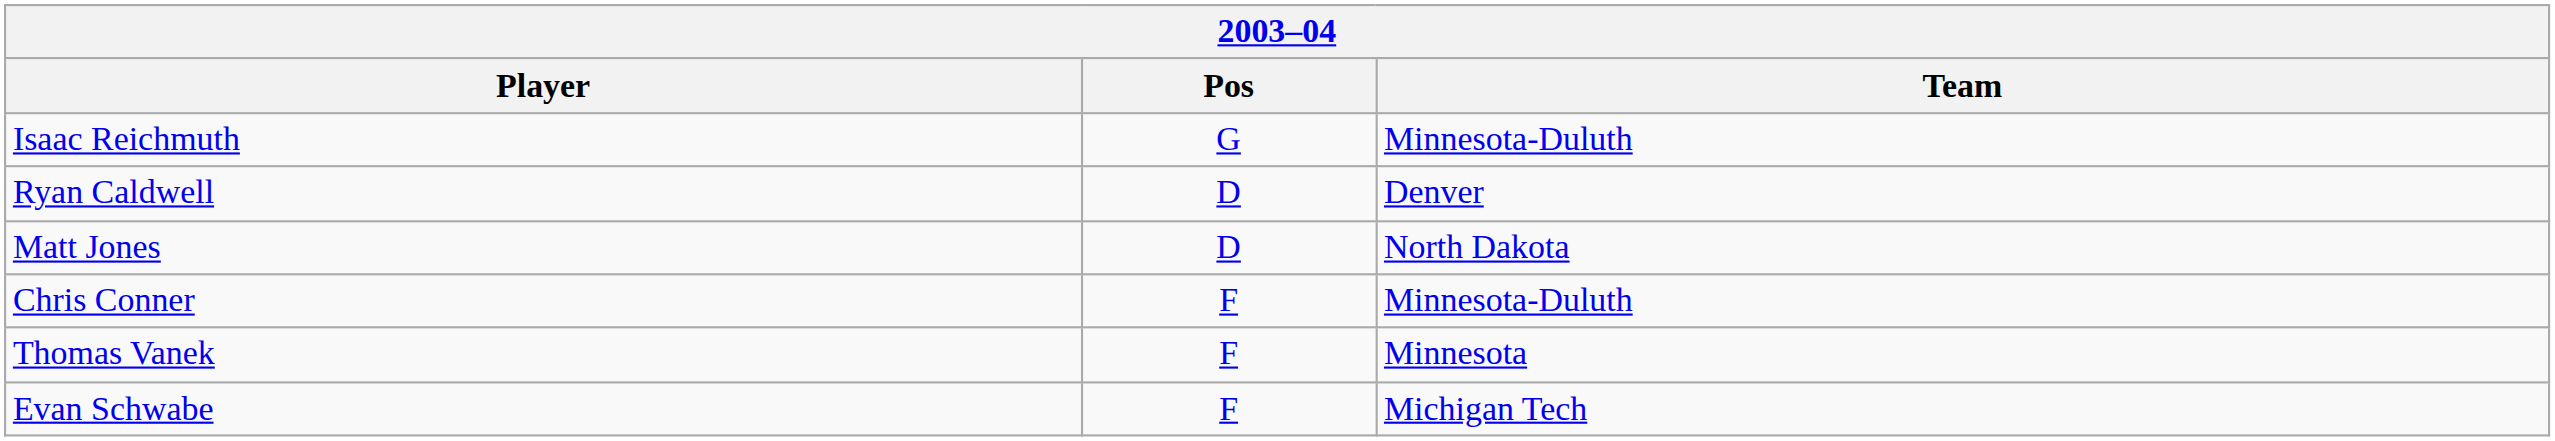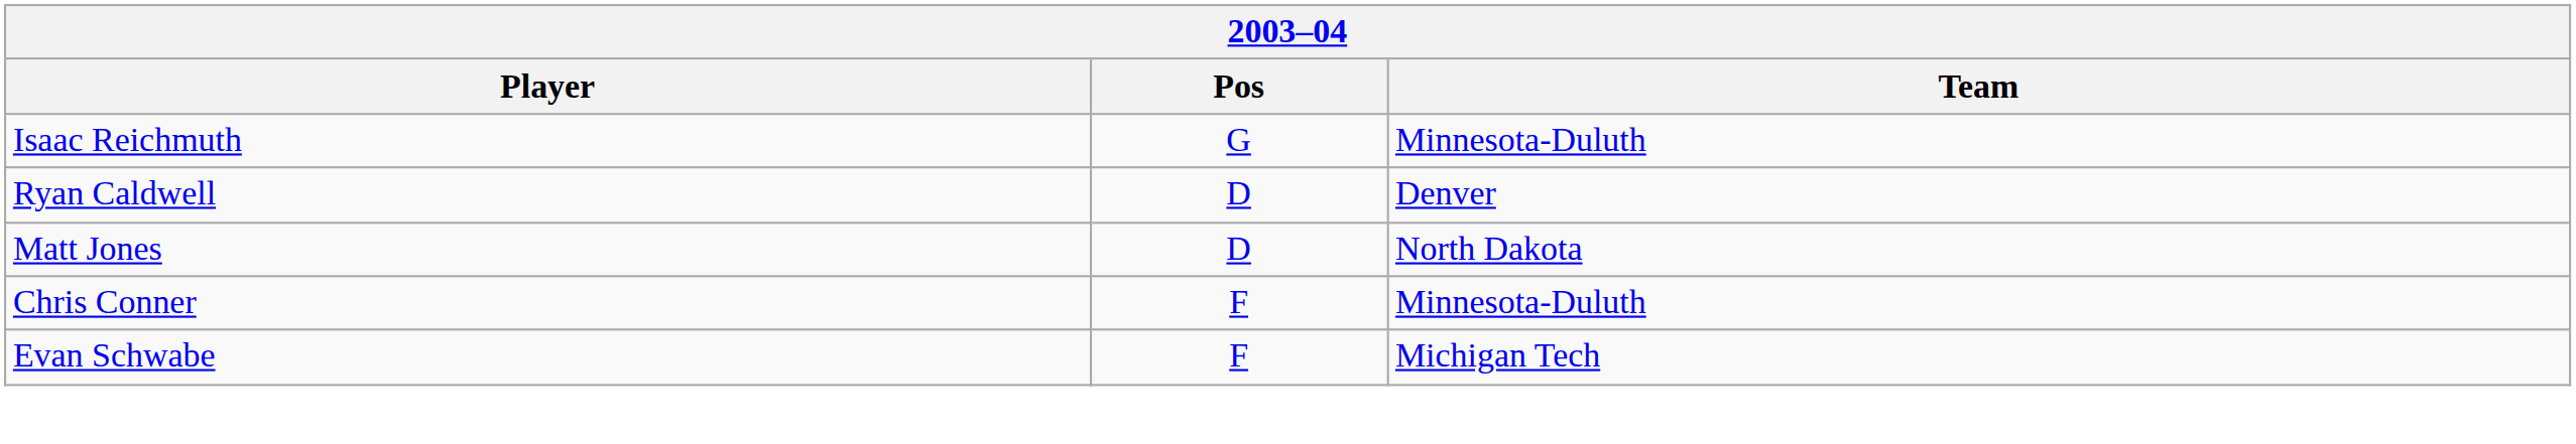 <table class="wikitable" width=95%>
 <tr>
 <th colspan=3><a href='#'>2003–04</a></th>
 </tr>
 <tr>
 <th>Player</th>
 <th>Pos</th>
 <th>Team</th>
 </tr>
 <tr>
 <td><a href='#'>Isaac Reichmuth</a></td>
 <td align=center><a href='#'>G</a></td>
 <td><a href='#'>Minnesota-Duluth</a></td>
 </tr>
 <tr>
 <td><a href='#'>Ryan Caldwell</a></td>
 <td align=center><a href='#'>D</a></td>
 <td><a href='#'>Denver</a></td>
 </tr>
 <tr>
 <td><a href='#'>Matt Jones</a></td>
 <td align=center><a href='#'>D</a></td>
 <td><a href='#'>North Dakota</a></td>
 </tr>
 <tr>
 <td><a href='#'>Chris Conner</a></td>
 <td align=center><a href='#'>F</a></td>
 <td><a href='#'>Minnesota-Duluth</a></td>
 </tr>
 <tr>
-<td><a href='#'>Thomas Vanek</a></td>
-<td align=center><a href='#'>F</a></td>
-<td><a href='#'>Minnesota</a></td>
-</tr>
-<tr>
 <td><a href='#'>Evan Schwabe</a></td>
 <td align=center><a href='#'>F</a></td>
 <td><a href='#'>Michigan Tech</a></td>
 </tr>
 </table>
